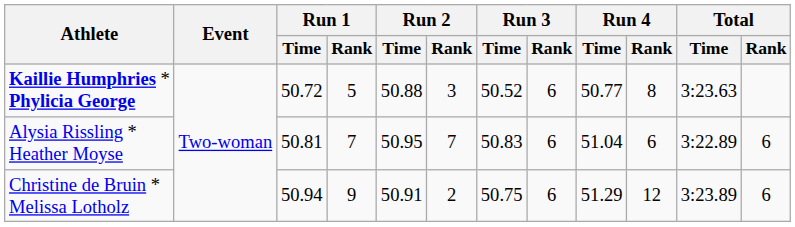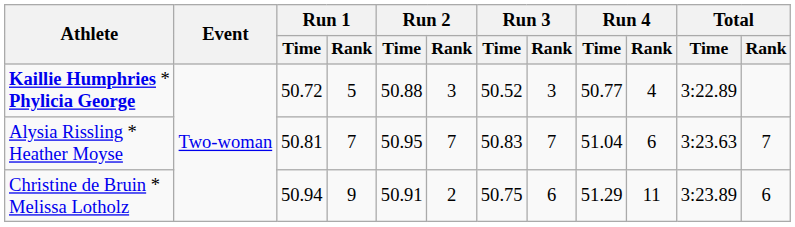 <table class="wikitable" style="font-size:90%">
 <tr>
 <th rowspan="2">Athlete</th>
 <th rowspan="2">Event</th>
 <th colspan="2">Run 1</th>
 <th colspan="2">Run 2</th>
 <th colspan="2">Run 3</th>
 <th colspan="2">Run 4</th>
 <th colspan="2">Total</th>
 </tr>
 <tr style="font-size:95%">
 <th>Time</th>
 <th>Rank</th>
 <th>Time</th>
 <th>Rank</th>
 <th>Time</th>
 <th>Rank</th>
 <th>Time</th>
 <th>Rank</th>
 <th>Time</th>
 <th>Rank</th>
 </tr>
 <tr align=center>
 <td align=left><strong><a href='#'>Kaillie Humphries</a></strong> *<br><strong><a href='#'>Phylicia George</a></strong></td>
 <td align=left rowspan=3><a href='#'>Two-woman</a></td>
 <td>50.72</td>
 <td>5</td>
 <td>50.88</td>
 <td>3</td>
 <td>50.52</td>
-<td>6</td>
+<td>3</td>
 <td>50.77</td>
-<td>8</td>
-<td>3:23.63</td>
+<td>4</td>
+<td>3:22.89</td>
 <td></td>
 </tr>
 <tr align=center>
 <td align=left><a href='#'>Alysia Rissling</a> *<br><a href='#'>Heather Moyse</a></td>
 <td>50.81</td>
 <td>7</td>
 <td>50.95</td>
 <td>7</td>
 <td>50.83</td>
-<td>6</td>
+<td>7</td>
 <td>51.04</td>
 <td>6</td>
-<td>3:22.89</td>
-<td>6</td>
+<td>3:23.63</td>
+<td>7</td>
 </tr>
 <tr align=center>
 <td align=left><a href='#'>Christine de Bruin</a> *<br><a href='#'>Melissa Lotholz</a></td>
 <td>50.94</td>
 <td>9</td>
 <td>50.91</td>
 <td>2</td>
 <td>50.75</td>
 <td>6</td>
 <td>51.29</td>
-<td>12</td>
+<td>11</td>
 <td>3:23.89</td>
 <td>6</td>
 </tr>
 </table>
